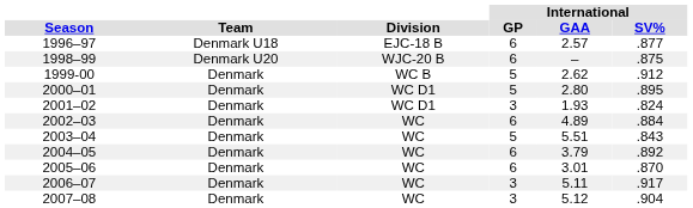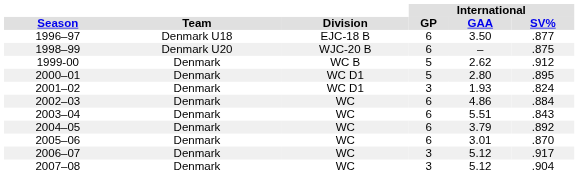 <table BORDER="0" CELLPADDING="0" CELLSPACING="0" width="50%">
 <tr bgcolor="#e0e0e0">
 <th colspan="3" bgcolor="#ffffff"></th>
 <th rowspan="99" bgcolor="#ffffff"></th>
 <th colspan="3">International</th>
 </tr>
 <tr bgcolor="#e0e0e0" ALIGN="center">
 <th><a href='#'>Season</a></th>
 <th>Team</th>
 <th>Division</th>
 <th>GP</th>
 <th><a href='#'>GAA</a></th>
 <th><a href='#'>SV%</a></th>
 </tr>
 <tr ALIGN="center">
 <td>1996–97</td>
 <td>Denmark U18</td>
 <td>EJC-18 B</td>
 <td>6</td>
-<td>2.57</td>
+<td>3.50</td>
 <td>.877</td>
 </tr>
 <tr ALIGN="center" bgcolor="#f0f0f0">
 <td>1998–99</td>
 <td>Denmark U20</td>
 <td>WJC-20 B</td>
 <td>6</td>
 <td>–</td>
 <td>.875</td>
 </tr>
 <tr ALIGN="center">
 <td>1999-00</td>
 <td>Denmark</td>
 <td>WC B</td>
 <td>5</td>
 <td>2.62</td>
 <td>.912</td>
 </tr>
 <tr ALIGN="center" bgcolor="#f0f0f0">
 <td>2000–01</td>
 <td>Denmark</td>
 <td>WC D1</td>
 <td>5</td>
 <td>2.80</td>
 <td>.895</td>
 </tr>
 <tr ALIGN="center">
 <td>2001–02</td>
 <td>Denmark</td>
 <td>WC D1</td>
 <td>3</td>
 <td>1.93</td>
 <td>.824</td>
 </tr>
 <tr ALIGN="center" bgcolor="#f0f0f0">
 <td>2002–03</td>
 <td>Denmark</td>
 <td>WC</td>
 <td>6</td>
-<td>4.89</td>
+<td>4.86</td>
 <td>.884</td>
 </tr>
 <tr ALIGN="center">
 <td>2003–04</td>
 <td>Denmark</td>
 <td>WC</td>
-<td>5</td>
+<td>6</td>
 <td>5.51</td>
 <td>.843</td>
 </tr>
 <tr ALIGN="center" bgcolor="#f0f0f0">
 <td>2004–05</td>
 <td>Denmark</td>
 <td>WC</td>
 <td>6</td>
 <td>3.79</td>
 <td>.892</td>
 </tr>
 <tr ALIGN="center">
 <td>2005–06</td>
 <td>Denmark</td>
 <td>WC</td>
 <td>6</td>
 <td>3.01</td>
 <td>.870</td>
 </tr>
 <tr ALIGN="center" bgcolor="#f0f0f0">
 <td>2006–07</td>
 <td>Denmark</td>
 <td>WC</td>
 <td>3</td>
-<td>5.11</td>
+<td>5.12</td>
 <td>.917</td>
 </tr>
 <tr ALIGN="center">
 <td>2007–08</td>
 <td>Denmark</td>
 <td>WC</td>
 <td>3</td>
 <td>5.12</td>
 <td>.904</td>
 </tr>
 </table>
